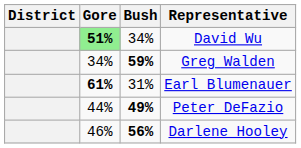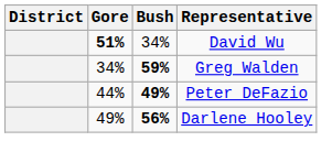 <table class=wikitable>
 <tr>
 <th>District</th>
 <th>Gore</th>
 <th>Bush</th>
 <th>Representative</th>
 </tr>
 <tr align=center>
 <th></th>
-<td style="background: lightgreen;"><strong>51%</strong></td>
+<td><strong>51%</strong></td>
 <td>34%</td>
 <td><a href='#'>David Wu</a></td>
 </tr>
 <tr align=center>
 <th></th>
 <td>34%</td>
 <td><strong>59%</strong></td>
 <td><a href='#'>Greg Walden</a></td>
 </tr>
 <tr align=center>
 <th></th>
-<td><strong>61%</strong></td>
-<td>31%</td>
-<td><a href='#'>Earl Blumenauer</a></td>
-</tr>
-<tr align=center>
-<th></th>
 <td>44%</td>
 <td><strong>49%</strong></td>
 <td><a href='#'>Peter DeFazio</a></td>
 </tr>
 <tr align=center>
 <th></th>
-<td>46%</td>
+<td>49%</td>
 <td><strong>56%</strong></td>
 <td><a href='#'>Darlene Hooley</a></td>
 </tr>
 </table>
